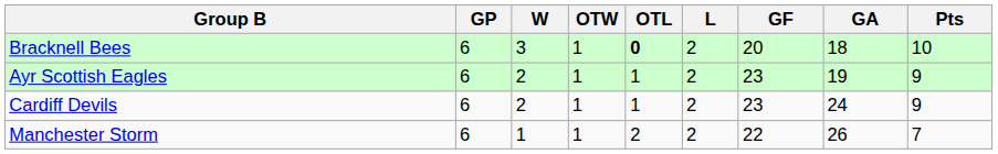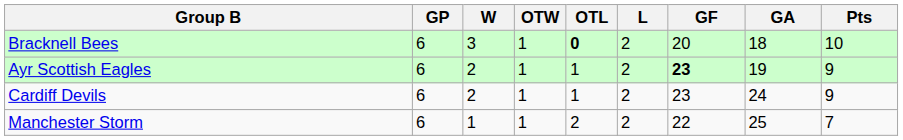 <table class="wikitable">
 <tr>
 <th width="40%">Group B</th>
 <th width="5%">GP</th>
 <th width="5%">W</th>
 <th width="5%">OTW</th>
 <th width="5%">OTL</th>
 <th width="5%">L</th>
 <th width="7.5%">GF</th>
 <th width="7.5%">GA</th>
 <th width="7.5%">Pts</th>
 </tr>
 <tr bgcolor="#CCFFCC">
 <td><a href='#'>Bracknell Bees</a></td>
 <td>6</td>
 <td>3</td>
 <td>1</td>
 <td><strong>0</strong></td>
 <td>2</td>
 <td>20</td>
 <td>18</td>
 <td>10</td>
 </tr>
 <tr bgcolor="#CCFFCC">
 <td><a href='#'>Ayr Scottish Eagles</a></td>
 <td>6</td>
 <td>2</td>
 <td>1</td>
 <td>1</td>
 <td>2</td>
-<td>23</td>
+<td><strong>23</strong></td>
 <td>19</td>
 <td>9</td>
 </tr>
 <tr>
 <td><a href='#'>Cardiff Devils</a></td>
 <td>6</td>
 <td>2</td>
 <td>1</td>
 <td>1</td>
 <td>2</td>
 <td>23</td>
 <td>24</td>
 <td>9</td>
 </tr>
 <tr>
 <td><a href='#'>Manchester Storm</a></td>
 <td>6</td>
 <td>1</td>
 <td>1</td>
 <td>2</td>
 <td>2</td>
 <td>22</td>
-<td>26</td>
+<td>25</td>
 <td>7</td>
 </tr>
 </table>
